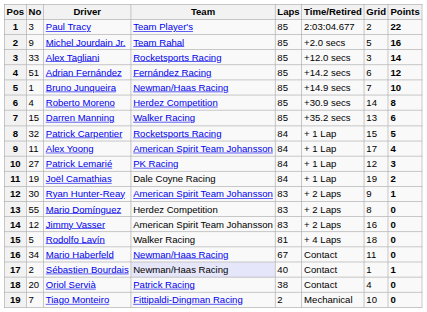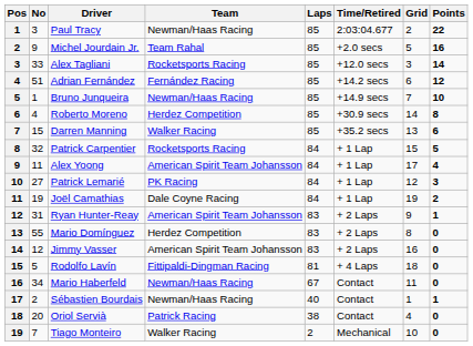 <table class="wikitable" style="font-size:95%;">
 <tr>
 <th>Pos</th>
 <th>No</th>
 <th>Driver</th>
 <th>Team</th>
 <th>Laps</th>
 <th>Time/Retired</th>
 <th>Grid</th>
 <th>Points</th>
 </tr>
 <tr>
 <th>1</th>
 <td>3</td>
 <td> <a href='#'>Paul Tracy</a></td>
-<td><a href='#'>Team Player's</a></td>
+<td>Newman/Haas Racing</td>
 <td>85</td>
 <td>2:03:04.677</td>
 <td>2</td>
 <td><strong>22</strong></td>
 </tr>
 <tr>
 <th>2</th>
 <td>9</td>
 <td> <a href='#'>Michel Jourdain Jr.</a></td>
 <td><a href='#'>Team Rahal</a></td>
 <td>85</td>
 <td>+2.0 secs</td>
 <td>5</td>
 <td><strong>16</strong></td>
 </tr>
 <tr>
 <th>3</th>
 <td>33</td>
 <td> <a href='#'>Alex Tagliani</a></td>
 <td><a href='#'>Rocketsports Racing</a></td>
 <td>85</td>
 <td>+12.0 secs</td>
 <td>3</td>
 <td><strong>14</strong></td>
 </tr>
 <tr>
 <th>4</th>
 <td>51</td>
 <td> <a href='#'>Adrian Fernández</a></td>
 <td><a href='#'>Fernández Racing</a></td>
 <td>85</td>
 <td>+14.2 secs</td>
 <td>6</td>
 <td><strong>12</strong></td>
 </tr>
 <tr>
 <th>5</th>
 <td>1</td>
 <td> <a href='#'>Bruno Junqueira</a></td>
 <td><a href='#'>Newman/Haas Racing</a></td>
 <td>85</td>
 <td>+14.9 secs</td>
 <td>7</td>
 <td><strong>10</strong></td>
 </tr>
 <tr>
 <th>6</th>
 <td>4</td>
 <td> <a href='#'>Roberto Moreno</a></td>
 <td><a href='#'>Herdez Competition</a></td>
 <td>85</td>
 <td>+30.9 secs</td>
 <td>14</td>
 <td><strong>8</strong></td>
 </tr>
 <tr>
 <th>7</th>
 <td>15</td>
 <td> <a href='#'>Darren Manning</a></td>
 <td><a href='#'>Walker Racing</a></td>
 <td>85</td>
 <td>+35.2 secs</td>
 <td>13</td>
 <td><strong>6</strong></td>
 </tr>
 <tr>
 <th>8</th>
 <td>32</td>
 <td> <a href='#'>Patrick Carpentier</a></td>
 <td><a href='#'>Rocketsports Racing</a></td>
 <td>84</td>
 <td>+ 1 Lap</td>
 <td>15</td>
 <td><strong>5</strong></td>
 </tr>
 <tr>
 <th>9</th>
 <td>11</td>
 <td> <a href='#'>Alex Yoong</a></td>
 <td><a href='#'>American Spirit Team Johansson</a></td>
 <td>84</td>
 <td>+ 1 Lap</td>
 <td>17</td>
 <td><strong>4</strong></td>
 </tr>
 <tr>
 <th>10</th>
 <td>27</td>
 <td> <a href='#'>Patrick Lemarié</a></td>
 <td><a href='#'>PK Racing</a></td>
 <td>84</td>
 <td>+ 1 Lap</td>
 <td>12</td>
 <td><strong>3</strong></td>
 </tr>
 <tr>
 <th>11</th>
 <td>19</td>
 <td> <a href='#'>Joël Camathias</a></td>
 <td>Dale Coyne Racing</td>
 <td>84</td>
 <td>+ 1 Lap</td>
 <td>19</td>
 <td><strong>2</strong></td>
 </tr>
 <tr>
 <th>12</th>
-<td>30</td>
+<td>31</td>
 <td> <a href='#'>Ryan Hunter-Reay</a></td>
 <td><a href='#'>American Spirit Team Johansson</a></td>
 <td>83</td>
 <td>+ 2 Laps</td>
 <td>9</td>
 <td><strong>1</strong></td>
 </tr>
 <tr>
 <th>13</th>
 <td>55</td>
 <td> <a href='#'>Mario Domínguez</a></td>
 <td>Herdez Competition</td>
 <td>83</td>
 <td>+ 2 Laps</td>
 <td>8</td>
 <td><strong>0</strong></td>
 </tr>
 <tr>
 <th>14</th>
 <td>12</td>
 <td> <a href='#'>Jimmy Vasser</a></td>
 <td>American Spirit Team Johansson</td>
 <td>83</td>
 <td>+ 2 Laps</td>
 <td>16</td>
 <td><strong>0</strong></td>
 </tr>
 <tr>
 <th>15</th>
 <td>5</td>
 <td> <a href='#'>Rodolfo Lavín</a></td>
-<td>Walker Racing</td>
+<td><a href='#'>Fittipaldi-Dingman Racing</a></td>
 <td>81</td>
 <td>+ 4 Laps</td>
 <td>18</td>
 <td><strong>0</strong></td>
 </tr>
 <tr>
 <th>16</th>
 <td>34</td>
 <td> <a href='#'>Mario Haberfeld</a></td>
 <td><a href='#'>Newman/Haas Racing</a></td>
 <td>67</td>
 <td>Contact</td>
 <td>11</td>
 <td><strong>0</strong></td>
 </tr>
 <tr>
 <th>17</th>
 <td>2</td>
 <td> <a href='#'>Sébastien Bourdais</a></td>
-<td style="background: lavender;">Newman/Haas Racing</td>
+<td>Newman/Haas Racing</td>
 <td>40</td>
 <td>Contact</td>
 <td>1</td>
 <td><strong>1</strong></td>
 </tr>
 <tr>
 <th>18</th>
 <td>20</td>
 <td> <a href='#'>Oriol Servià</a></td>
 <td><a href='#'>Patrick Racing</a></td>
 <td>38</td>
 <td>Contact</td>
 <td>4</td>
 <td><strong>0</strong></td>
 </tr>
 <tr>
 <th>19</th>
 <td>7</td>
 <td> <a href='#'>Tiago Monteiro</a></td>
-<td><a href='#'>Fittipaldi-Dingman Racing</a></td>
+<td>Walker Racing</td>
 <td>2</td>
 <td>Mechanical</td>
 <td>10</td>
 <td><strong>0</strong></td>
 </tr>
 </table>
